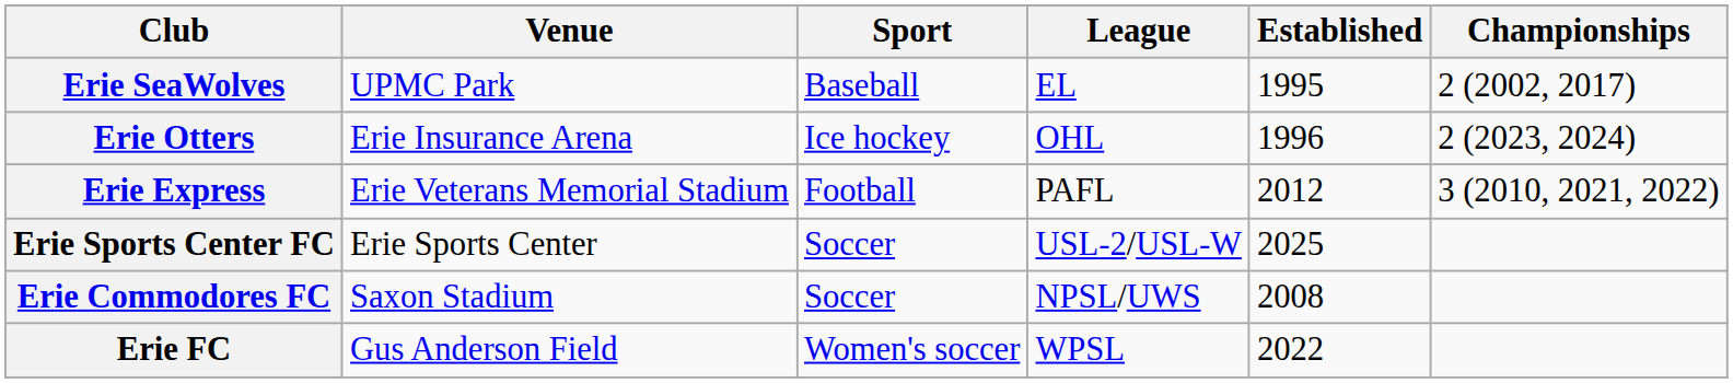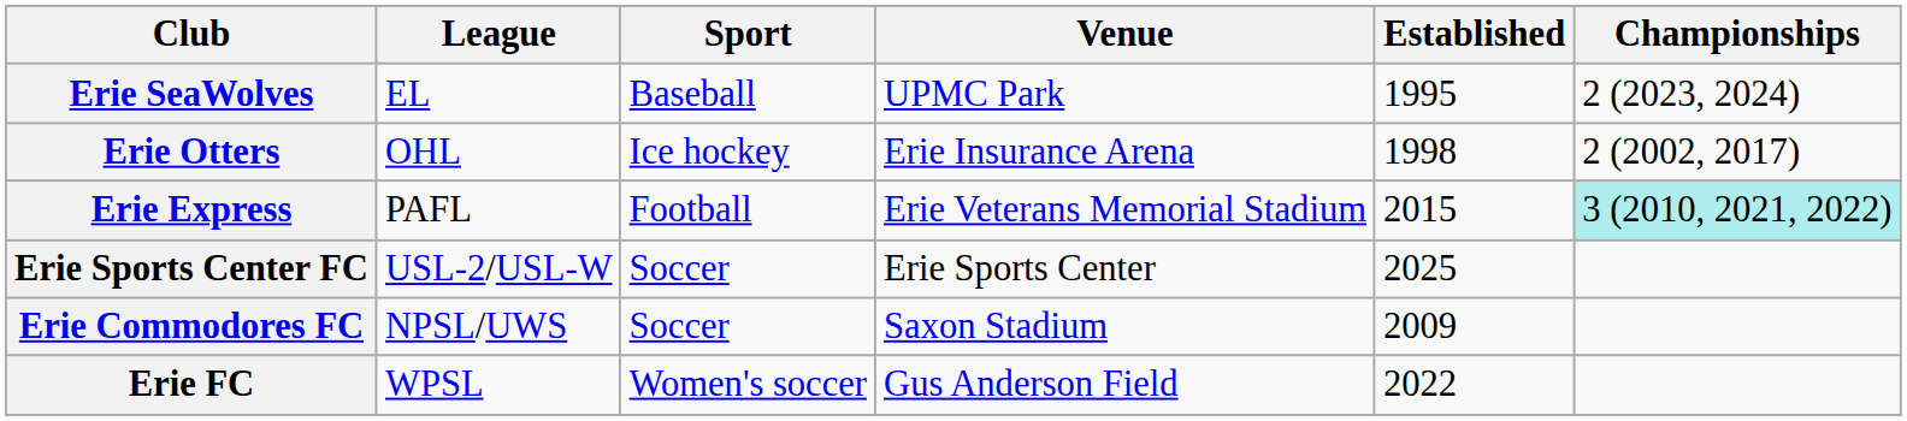 <table class="wikitable sortable">
 <tr>
 <th>Club</th>
+<th>League</th>
+<th>Sport</th>
 <th>Venue</th>
-<th>Sport</th>
-<th>League</th>
 <th>Established</th>
 <th>Championships</th>
 </tr>
 <tr>
 <th><a href='#'>Erie SeaWolves</a></th>
+<td><a href='#'>EL</a></td>
+<td><a href='#'>Baseball</a></td>
 <td><a href='#'>UPMC Park</a></td>
-<td><a href='#'>Baseball</a></td>
-<td><a href='#'>EL</a></td>
 <td>1995</td>
+<td>2 (2023, 2024)</td>
+</tr>
+<tr>
+<th><a href='#'>Erie Otters</a></th>
+<td><a href='#'>OHL</a></td>
+<td><a href='#'>Ice hockey</a></td>
+<td><a href='#'>Erie Insurance Arena</a></td>
+<td>1998</td>
 <td>2 (2002, 2017)</td>
 </tr>
 <tr>
-<th><a href='#'>Erie Otters</a></th>
-<td><a href='#'>Erie Insurance Arena</a></td>
-<td><a href='#'>Ice hockey</a></td>
-<td><a href='#'>OHL</a></td>
-<td>1996</td>
-<td>2 (2023, 2024)</td>
-</tr>
-<tr>
 <th><a href='#'>Erie Express</a></th>
+<td>PAFL</td>
+<td><a href='#'>Football</a></td>
 <td><a href='#'>Erie Veterans Memorial Stadium</a></td>
-<td><a href='#'>Football</a></td>
-<td>PAFL</td>
-<td>2012</td>
-<td>3 (2010, 2021, 2022)</td>
+<td>2015</td>
+<td style="background: paleturquoise;">3 (2010, 2021, 2022)</td>
 </tr>
 <tr>
 <th>Erie Sports Center FC</th>
+<td><a href='#'>USL-2</a>/<a href='#'>USL-W</a></td>
+<td><a href='#'>Soccer</a></td>
 <td>Erie Sports Center</td>
-<td><a href='#'>Soccer</a></td>
-<td><a href='#'>USL-2</a>/<a href='#'>USL-W</a></td>
 <td>2025</td>
 <td></td>
 </tr>
 <tr>
 <th><a href='#'>Erie Commodores FC</a></th>
+<td><a href='#'>NPSL</a>/<a href='#'>UWS</a></td>
+<td><a href='#'>Soccer</a></td>
 <td><a href='#'>Saxon Stadium</a></td>
-<td><a href='#'>Soccer</a></td>
-<td><a href='#'>NPSL</a>/<a href='#'>UWS</a></td>
-<td>2008</td>
+<td>2009</td>
 <td></td>
 </tr>
 <tr>
 <th>Erie FC</th>
+<td><a href='#'>WPSL</a></td>
+<td><a href='#'>Women's soccer</a></td>
 <td><a href='#'>Gus Anderson Field</a></td>
-<td><a href='#'>Women's soccer</a></td>
-<td><a href='#'>WPSL</a></td>
 <td>2022</td>
 <td></td>
 </tr>
 </table>
